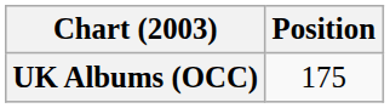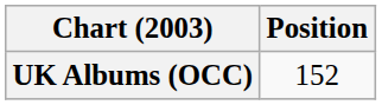 <table class="wikitable plainrowheaders" style="text-align:center">
 <tr>
 <th scope="col">Chart (2003)</th>
 <th scope="col">Position</th>
 </tr>
 <tr>
 <th scope="row">UK Albums (OCC)</th>
-<td>175</td>
+<td>152</td>
 </tr>
 </table>
